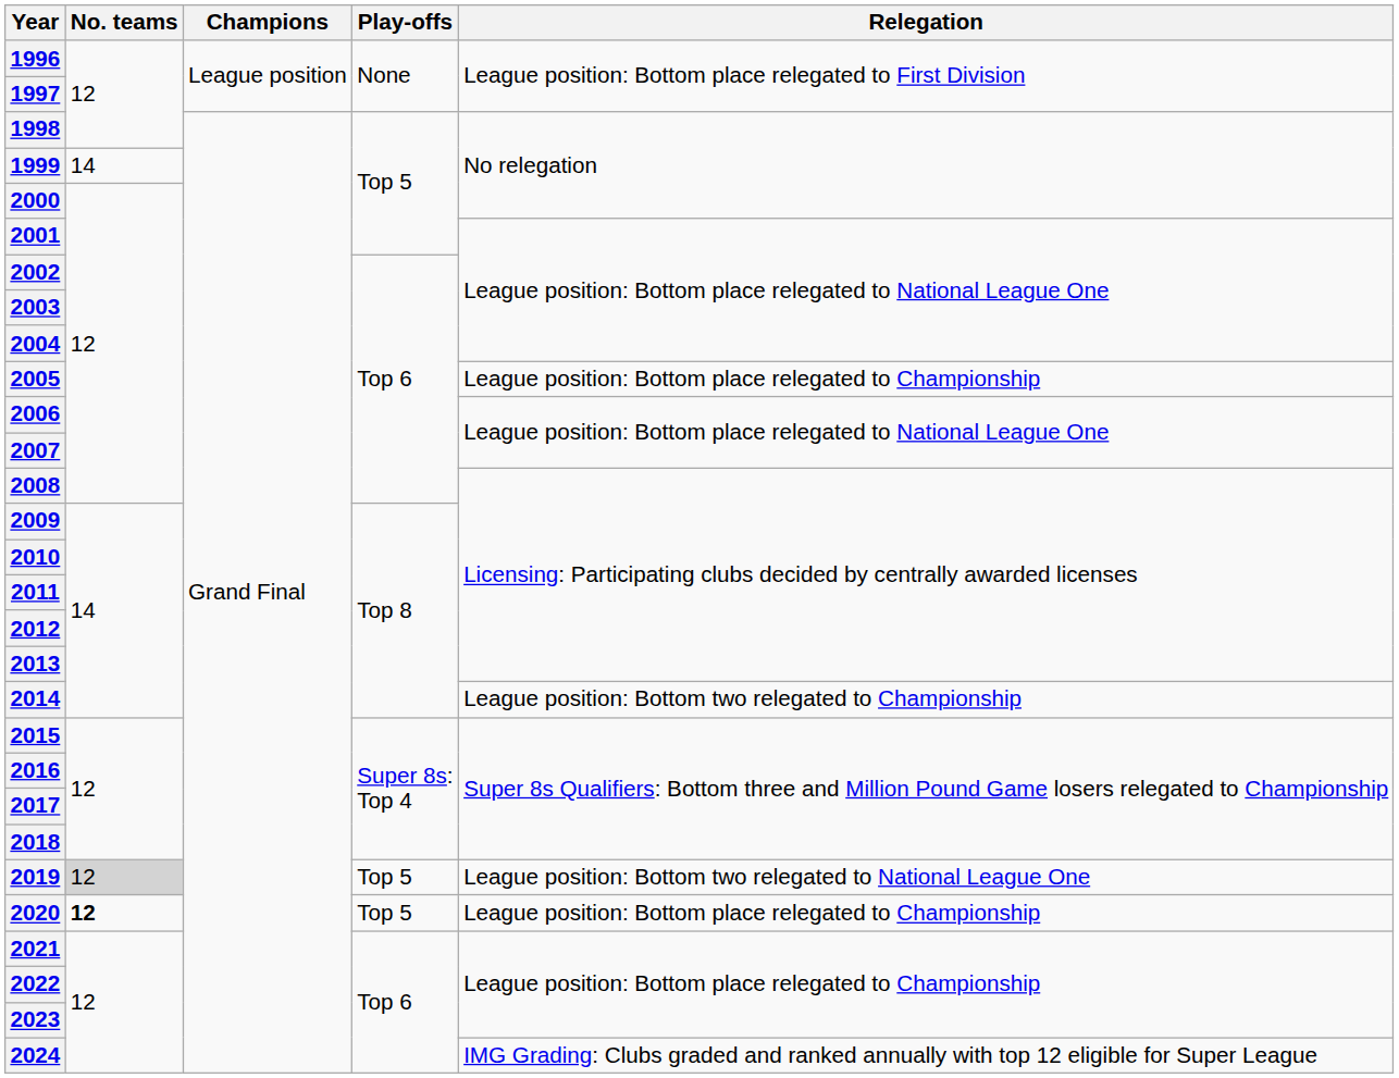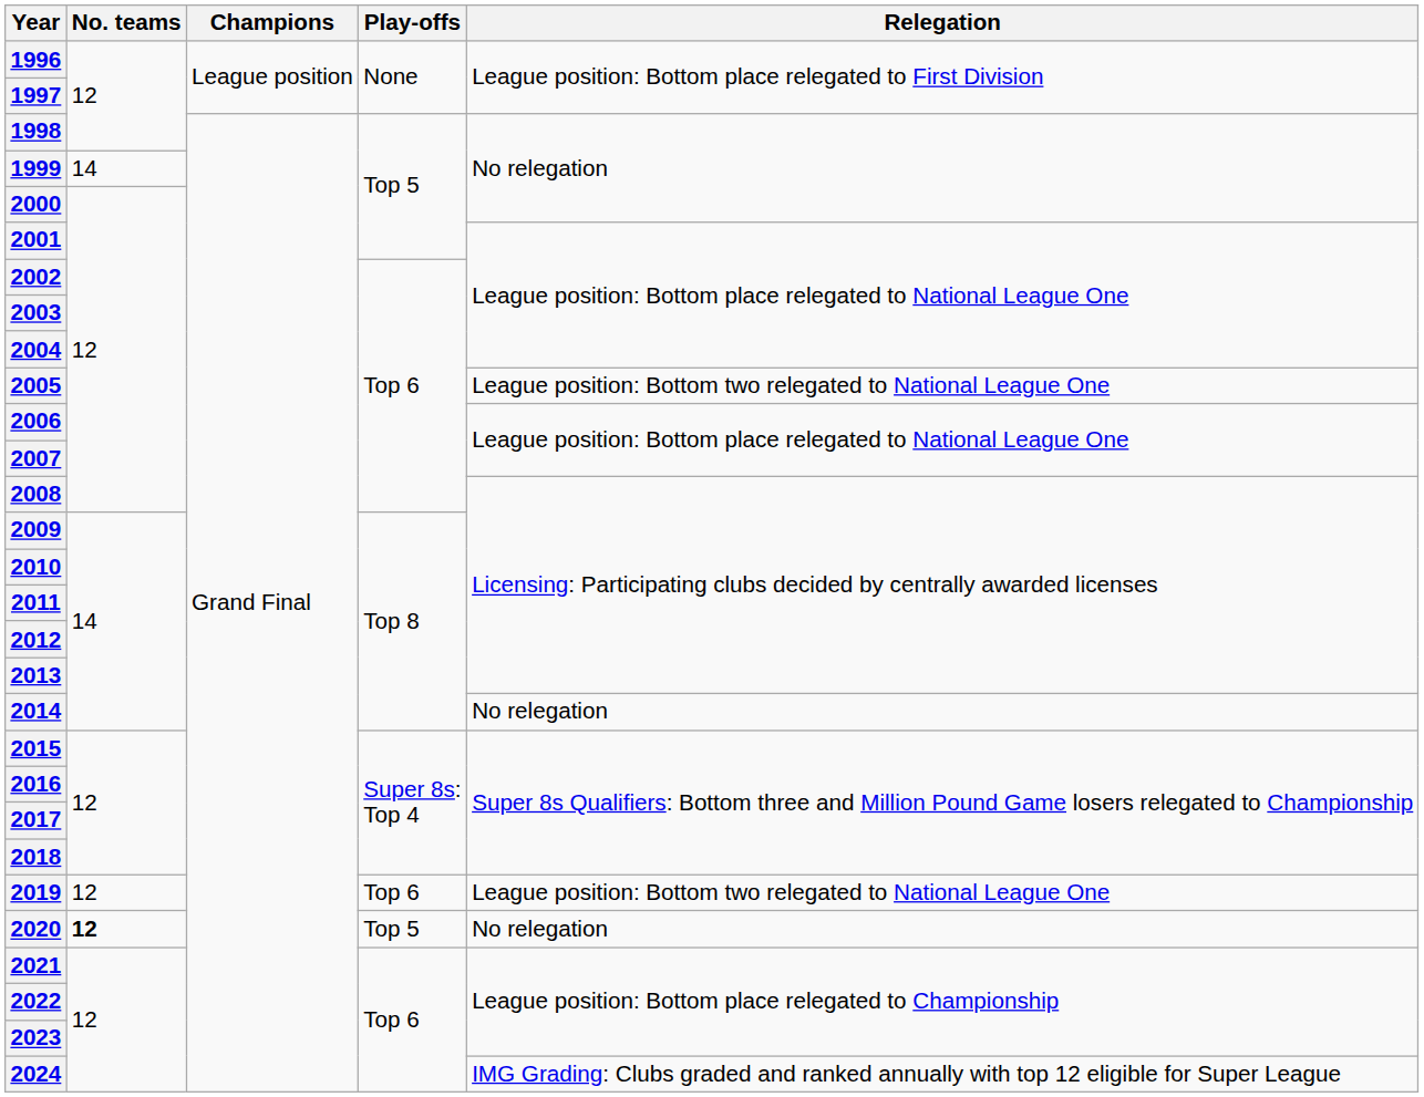 <table class="wikitable sortable" style="text-align:left;">
 <tr>
 <th scope="col">Year</th>
 <th scope="col">No. teams</th>
 <th scope="col">Champions</th>
 <th>Play-offs</th>
 <th>Relegation</th>
 </tr>
 <tr>
 <th><a href='#'>1996</a></th>
 <td rowspan="3">12</td>
 <td rowspan="2">League position</td>
 <td rowspan="2">None</td>
 <td rowspan="2">League position: Bottom place relegated to <a href='#'>First Division</a></td>
 </tr>
 <tr>
 <th><a href='#'>1997</a></th>
 </tr>
 <tr>
 <th><a href='#'>1998</a></th>
 <td rowspan="27">Grand Final</td>
 <td rowspan="4">Top 5</td>
 <td rowspan="3">No relegation</td>
 </tr>
 <tr>
 <th><a href='#'>1999</a></th>
 <td>14</td>
 </tr>
 <tr>
 <th><a href='#'>2000</a></th>
 <td rowspan="9">12</td>
 </tr>
 <tr>
 <th><a href='#'>2001</a></th>
 <td rowspan="4">League position: Bottom place relegated to <a href='#'>National League One</a></td>
 </tr>
 <tr>
 <th><a href='#'>2002</a></th>
 <td rowspan="7">Top 6</td>
 </tr>
 <tr>
 <th><a href='#'>2003</a></th>
 </tr>
 <tr>
 <th><a href='#'>2004</a></th>
 </tr>
 <tr>
 <th><a href='#'>2005</a></th>
-<td>League position: Bottom place relegated to <a href='#'>Championship</a></td>
+<td>League position: Bottom two relegated to <a href='#'>National League One</a></td>
 </tr>
 <tr>
 <th><a href='#'>2006</a></th>
 <td rowspan="2">League position: Bottom place relegated to <a href='#'>National League One</a></td>
 </tr>
 <tr>
 <th><a href='#'>2007</a></th>
 </tr>
 <tr>
 <th><a href='#'>2008</a></th>
 <td rowspan="6"><a href='#'>Licensing</a>: Participating clubs decided by centrally awarded licenses</td>
 </tr>
 <tr>
 <th><a href='#'>2009</a></th>
 <td rowspan="6">14</td>
 <td rowspan="6">Top 8</td>
 </tr>
 <tr>
 <th><a href='#'>2010</a></th>
 </tr>
 <tr>
 <th><a href='#'>2011</a></th>
 </tr>
 <tr>
 <th><a href='#'>2012</a></th>
 </tr>
 <tr>
 <th><a href='#'>2013</a></th>
 </tr>
 <tr>
 <th><a href='#'>2014</a></th>
-<td>League position: Bottom two relegated to <a href='#'>Championship</a></td>
+<td>No relegation</td>
 </tr>
 <tr>
 <th><a href='#'>2015</a></th>
 <td rowspan="4">12</td>
 <td rowspan="4"><a href='#'>Super 8s</a>: <br> Top 4</td>
 <td rowspan="4"><a href='#'>Super 8s Qualifiers</a>: Bottom three and <a href='#'>Million Pound Game</a> losers relegated to <a href='#'>Championship</a></td>
 </tr>
 <tr>
 <th><a href='#'>2016</a></th>
 </tr>
 <tr>
 <th><a href='#'>2017</a></th>
 </tr>
 <tr>
 <th><a href='#'>2018</a></th>
 </tr>
 <tr>
 <th><a href='#'>2019</a></th>
-<td style="background: lightgrey;">12</td>
-<td>Top 5</td>
+<td>12</td>
+<td>Top 6</td>
 <td>League position: Bottom two relegated to <a href='#'>National League One</a></td>
 </tr>
 <tr>
 <th><a href='#'>2020</a></th>
 <td><strong>12</strong></td>
 <td>Top 5</td>
-<td>League position: Bottom place relegated to <a href='#'>Championship</a></td>
+<td>No relegation</td>
 </tr>
 <tr>
 <th><a href='#'>2021</a></th>
 <td rowspan="4">12</td>
 <td rowspan="4">Top 6</td>
 <td rowspan="3">League position: Bottom place relegated to <a href='#'>Championship</a></td>
 </tr>
 <tr>
 <th><a href='#'>2022</a></th>
 </tr>
 <tr>
 <th><a href='#'>2023</a></th>
 </tr>
 <tr>
 <th><a href='#'>2024</a></th>
 <td><a href='#'>IMG Grading</a>: Clubs graded and ranked annually with top 12 eligible for Super League</td>
 </tr>
 </table>
